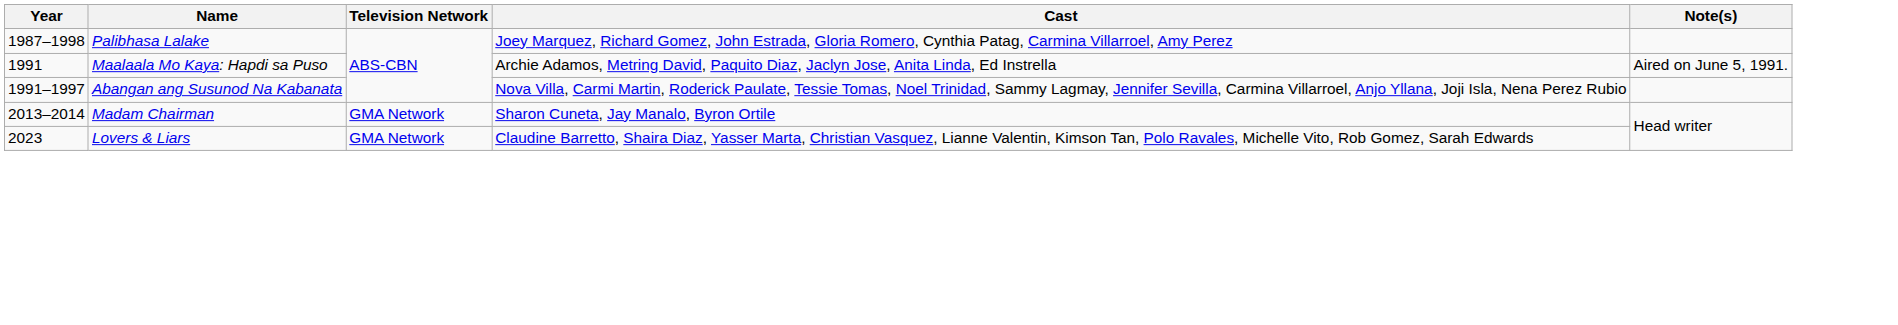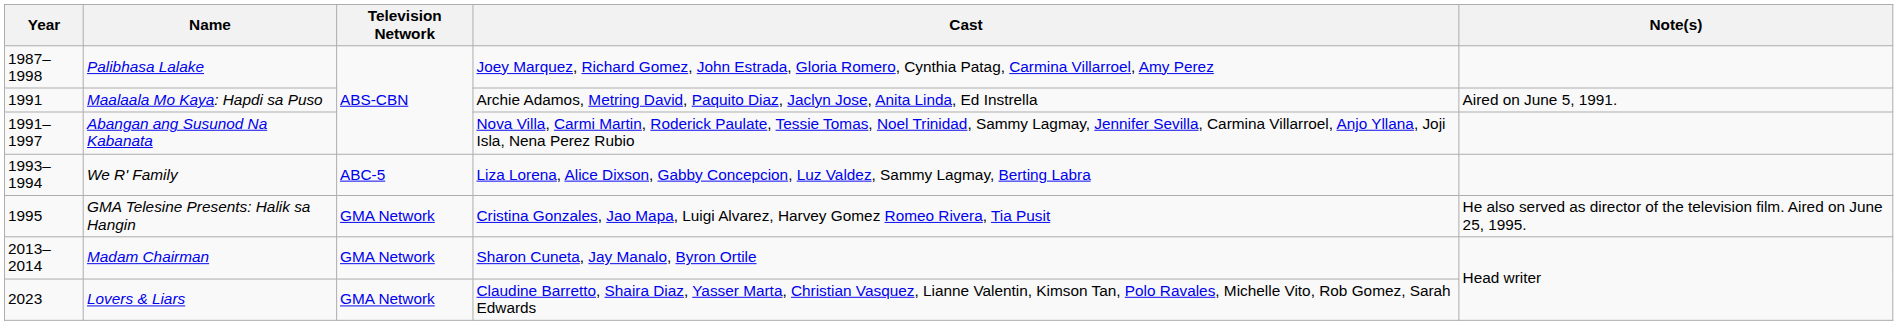 <table | class="wikitable sortable">
 <tr>
 <th>Year</th>
 <th>Name</th>
 <th>Television Network</th>
 <th>Cast</th>
 <th>Note(s)</th>
 </tr>
 <tr>
 <td>1987–1998</td>
 <td><em><a href='#'>Palibhasa Lalake</a></em></td>
 <td rowspan="3"><a href='#'>ABS-CBN</a></td>
 <td><a href='#'>Joey Marquez</a>, <a href='#'>Richard Gomez</a>, <a href='#'>John Estrada</a>, <a href='#'>Gloria Romero</a>, Cynthia Patag, <a href='#'>Carmina Villarroel</a>, <a href='#'>Amy Perez</a></td>
 <td></td>
 </tr>
 <tr>
 <td>1991</td>
 <td><em><a href='#'>Maalaala Mo Kaya</a>: Hapdi sa Puso</em></td>
 <td>Archie Adamos, <a href='#'>Metring David</a>, <a href='#'>Paquito Diaz</a>, <a href='#'>Jaclyn Jose</a>, <a href='#'>Anita Linda</a>, Ed Instrella</td>
 <td>Aired on June 5, 1991.</td>
 </tr>
 <tr>
 <td>1991–1997</td>
 <td><em><a href='#'>Abangan ang Susunod Na Kabanata</a></em></td>
 <td><a href='#'>Nova Villa</a>, <a href='#'>Carmi Martin</a>, <a href='#'>Roderick Paulate</a>, <a href='#'>Tessie Tomas</a>, <a href='#'>Noel Trinidad</a>, Sammy Lagmay, <a href='#'>Jennifer Sevilla</a>, Carmina Villarroel, <a href='#'>Anjo Yllana</a>, Joji Isla, Nena Perez Rubio</td>
 <td></td>
 </tr>
 <tr>
+<td>1993–1994</td>
+<td><em>We R' Family</em></td>
+<td><a href='#'>ABC-5</a></td>
+<td><a href='#'>Liza Lorena</a>, <a href='#'>Alice Dixson</a>, <a href='#'>Gabby Concepcion</a>, <a href='#'>Luz Valdez</a>, Sammy Lagmay, <a href='#'>Berting Labra</a></td>
+<td></td>
+</tr>
+<tr>
+<td>1995</td>
+<td><em>GMA Telesine Presents: Halik sa Hangin</em></td>
+<td><a href='#'>GMA Network</a></td>
+<td><a href='#'>Cristina Gonzales</a>, <a href='#'>Jao Mapa</a>, Luigi Alvarez, Harvey Gomez <a href='#'>Romeo Rivera</a>, <a href='#'>Tia Pusit</a></td>
+<td>He also served as director of the television film. Aired on June 25, 1995.</td>
+</tr>
+<tr>
 <td>2013–2014</td>
 <td><em><a href='#'>Madam Chairman</a></em></td>
 <td><a href='#'>GMA Network</a></td>
 <td><a href='#'>Sharon Cuneta</a>, <a href='#'>Jay Manalo</a>, <a href='#'>Byron Ortile</a></td>
 <td rowspan="2">Head writer</td>
 </tr>
 <tr>
 <td>2023</td>
 <td><em><a href='#'>Lovers & Liars</a></em></td>
 <td><a href='#'>GMA Network</a></td>
 <td><a href='#'>Claudine Barretto</a>, <a href='#'>Shaira Diaz</a>, <a href='#'>Yasser Marta</a>, <a href='#'>Christian Vasquez</a>, Lianne Valentin, Kimson Tan, <a href='#'>Polo Ravales</a>, Michelle Vito, Rob Gomez, Sarah Edwards</td>
 </tr>
 </table>
